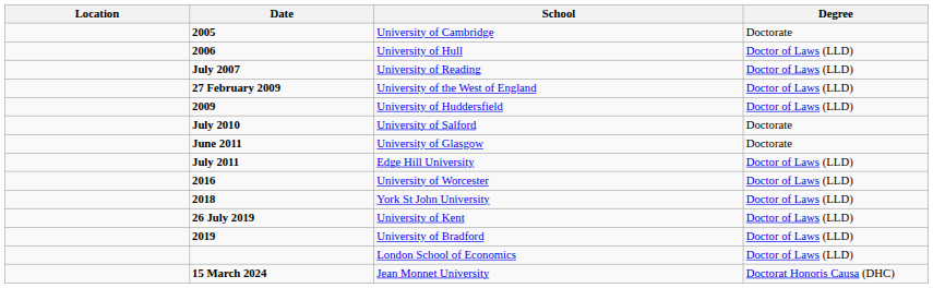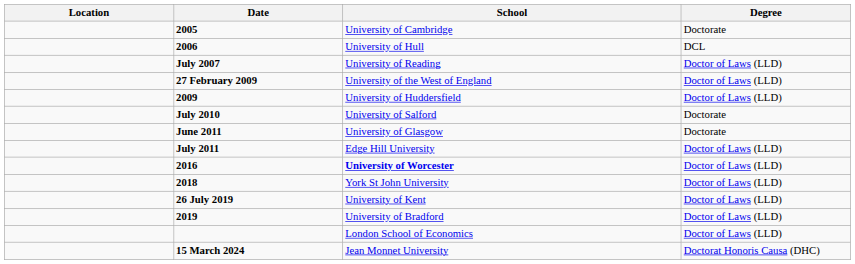 <table class="wikitable" style="width:100%;">
 <tr>
 <th style="width:20%;">Location</th>
 <th style="width:20%;">Date</th>
 <th style="width:40%;">School</th>
 <th style="width:20%;">Degree</th>
 </tr>
 <tr>
 <td></td>
 <td><strong>2005</strong></td>
 <td><a href='#'>University of Cambridge</a></td>
 <td>Doctorate</td>
 </tr>
 <tr>
 <td></td>
 <td><strong>2006</strong></td>
 <td><a href='#'>University of Hull</a></td>
-<td><a href='#'>Doctor of Laws</a> (LLD)</td>
+<td>DCL</td>
 </tr>
 <tr>
 <td></td>
 <td><strong>July 2007</strong></td>
 <td><a href='#'>University of Reading</a></td>
 <td><a href='#'>Doctor of Laws</a> (LLD)</td>
 </tr>
 <tr>
 <td></td>
 <td><strong>27 February 2009</strong></td>
 <td><a href='#'>University of the West of England</a></td>
 <td><a href='#'>Doctor of Laws</a> (LLD)</td>
 </tr>
 <tr>
 <td></td>
 <td><strong>2009</strong></td>
 <td><a href='#'>University of Huddersfield</a></td>
 <td><a href='#'>Doctor of Laws</a> (LLD)</td>
 </tr>
 <tr>
 <td></td>
 <td><strong>July 2010</strong></td>
 <td><a href='#'>University of Salford</a></td>
 <td>Doctorate</td>
 </tr>
 <tr>
 <td></td>
 <td><strong>June 2011</strong></td>
 <td><a href='#'>University of Glasgow</a></td>
 <td>Doctorate</td>
 </tr>
 <tr>
 <td></td>
 <td><strong>July 2011</strong></td>
 <td><a href='#'>Edge Hill University</a></td>
 <td><a href='#'>Doctor of Laws</a> (LLD)</td>
 </tr>
 <tr>
 <td></td>
 <td><strong>2016</strong></td>
-<td><a href='#'>University of Worcester</a></td>
+<td><strong><a href='#'>University of Worcester</a></strong></td>
 <td><a href='#'>Doctor of Laws</a> (LLD)</td>
 </tr>
 <tr>
 <td></td>
 <td><strong>2018</strong></td>
 <td><a href='#'>York St John University</a></td>
 <td><a href='#'>Doctor of Laws</a> (LLD)</td>
 </tr>
 <tr>
 <td></td>
 <td><strong>26 July 2019</strong></td>
 <td><a href='#'>University of Kent</a></td>
 <td><a href='#'>Doctor of Laws</a> (LLD)</td>
 </tr>
 <tr>
 <td></td>
 <td><strong>2019</strong></td>
 <td><a href='#'>University of Bradford</a></td>
 <td><a href='#'>Doctor of Laws</a> (LLD)</td>
 </tr>
 <tr>
 <td></td>
 <td></td>
 <td><a href='#'>London School of Economics</a></td>
 <td><a href='#'>Doctor of Laws</a> (LLD)</td>
 </tr>
 <tr>
 <td></td>
 <td><strong>15 March 2024</strong></td>
 <td><a href='#'>Jean Monnet University</a></td>
 <td><a href='#'>Doctorat Honoris Causa</a> (DHC)</td>
 </tr>
 </table>
